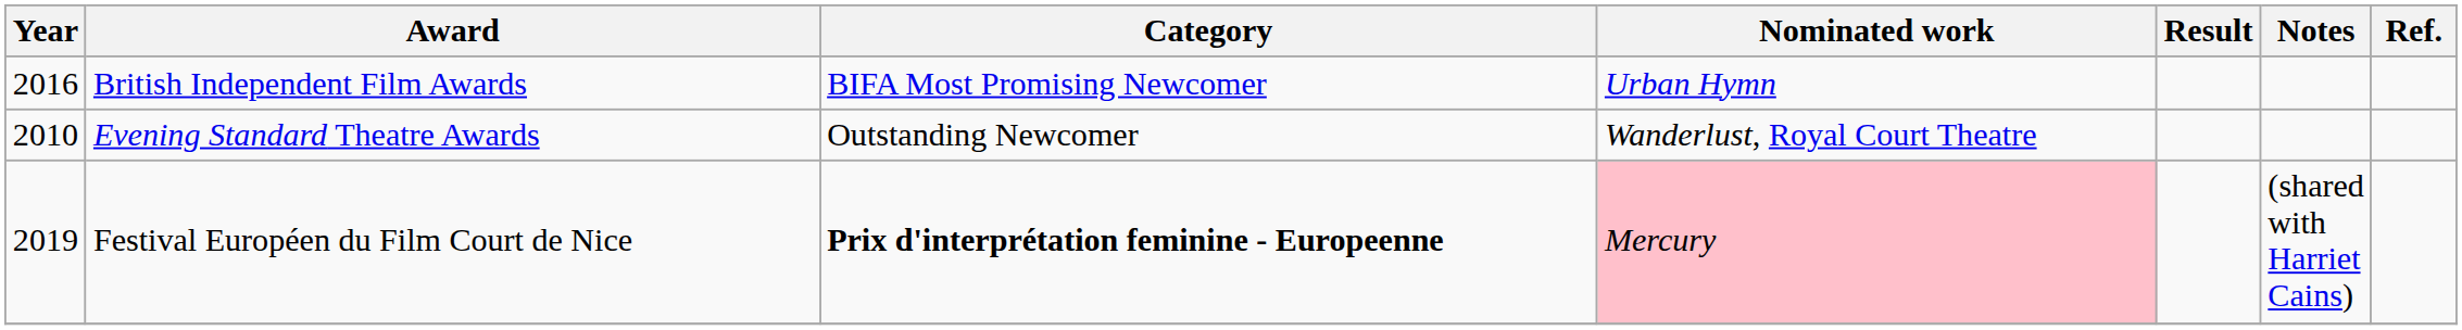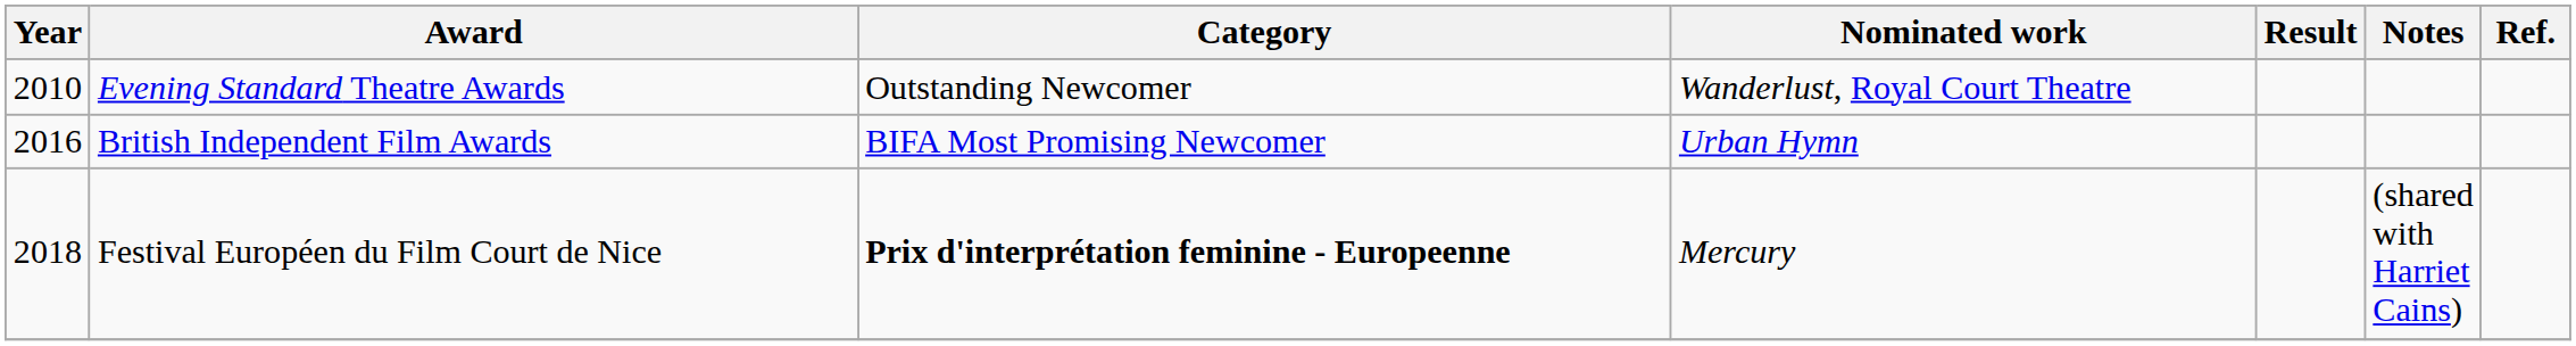 <table width="95%" class="wikitable">
 <tr>
 <th width="10">Year</th>
 <th width="400">Award</th>
 <th width="420">Category</th>
 <th width="300">Nominated work</th>
 <th width="30">Result</th>
 <th>Notes</th>
 <th width="35">Ref.</th>
 </tr>
 <tr>
+<td>2010</td>
+<td><a href='#'><em>Evening Standard</em> Theatre Awards</a></td>
+<td>Outstanding Newcomer</td>
+<td><em>Wanderlust</em>, <a href='#'>Royal Court Theatre</a></td>
+<td></td>
+<td></td>
+<td></td>
+</tr>
+<tr>
 <td>2016</td>
 <td><a href='#'>British Independent Film Awards</a></td>
 <td><a href='#'>BIFA Most Promising Newcomer</a></td>
 <td><em><a href='#'>Urban Hymn</a></em></td>
 <td></td>
 <td></td>
 <td></td>
 </tr>
 <tr>
-<td>2010</td>
-<td><a href='#'><em>Evening Standard</em> Theatre Awards</a></td>
-<td>Outstanding Newcomer</td>
-<td><em>Wanderlust</em>, <a href='#'>Royal Court Theatre</a></td>
-<td></td>
-<td></td>
-<td></td>
-</tr>
-<tr>
-<td>2019</td>
+<td>2018</td>
 <td>Festival Européen du Film Court de Nice</td>
 <td><strong>Prix d'interprétation feminine - Europeenne</strong></td>
-<td style="background: pink;"><em>Mercury</em></td>
+<td><em>Mercury</em></td>
 <td></td>
 <td>(shared with <a href='#'>Harriet Cains</a>)</td>
 <td></td>
 </tr>
 <tr>
 </tr>
 </table>
